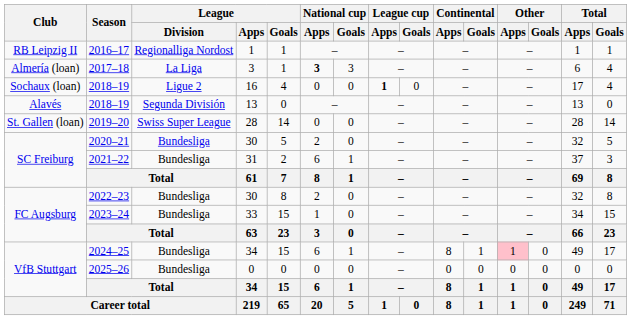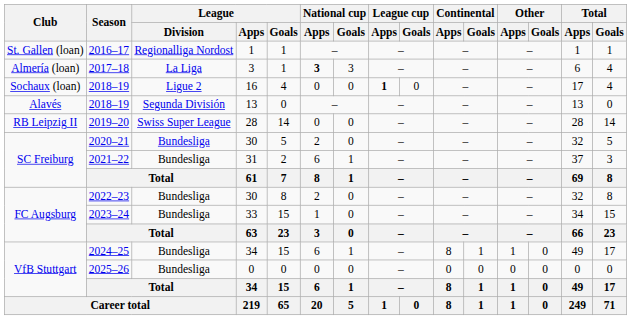 <table class="wikitable" style="text-align:center">
 <tr>
 <th rowspan="2">Club</th>
 <th rowspan="2">Season</th>
 <th colspan="3">League</th>
 <th colspan="2">National cup</th>
 <th colspan="2">League cup</th>
 <th colspan="2">Continental</th>
 <th colspan="2">Other</th>
 <th colspan="2">Total</th>
 </tr>
 <tr>
 <th>Division</th>
 <th>Apps</th>
 <th>Goals</th>
 <th>Apps</th>
 <th>Goals</th>
 <th>Apps</th>
 <th>Goals</th>
 <th>Apps</th>
 <th>Goals</th>
 <th>Apps</th>
 <th>Goals</th>
 <th>Apps</th>
 <th>Goals</th>
 </tr>
 <tr>
-<td><a href='#'>RB Leipzig II</a></td>
+<td><a href='#'>St. Gallen</a> (loan)</td>
 <td><a href='#'>2016–17</a></td>
 <td><a href='#'>Regionalliga Nordost</a></td>
 <td>1</td>
 <td>1</td>
 <td colspan="2">–</td>
 <td colspan="2">–</td>
 <td colspan="2">–</td>
 <td colspan="2">–</td>
 <td>1</td>
 <td>1</td>
 </tr>
 <tr>
 <td><a href='#'>Almería</a> (loan)</td>
 <td><a href='#'>2017–18</a></td>
 <td><a href='#'>La Liga</a></td>
 <td>3</td>
 <td>1</td>
 <td><strong>3</strong></td>
 <td>3</td>
 <td colspan="2">–</td>
 <td colspan="2">–</td>
 <td colspan="2">–</td>
 <td>6</td>
 <td>4</td>
 </tr>
 <tr>
 <td><a href='#'>Sochaux</a> (loan)</td>
 <td><a href='#'>2018–19</a></td>
 <td><a href='#'>Ligue 2</a></td>
 <td>16</td>
 <td>4</td>
 <td>0</td>
 <td>0</td>
 <td><strong>1</strong></td>
 <td>0</td>
 <td colspan="2">–</td>
 <td colspan="2">–</td>
 <td>17</td>
 <td>4</td>
 </tr>
 <tr>
 <td><a href='#'>Alavés</a></td>
 <td><a href='#'>2018–19</a></td>
 <td><a href='#'>Segunda División</a></td>
 <td>13</td>
 <td>0</td>
 <td colspan="2">–</td>
 <td colspan="2">–</td>
 <td colspan="2">–</td>
 <td colspan="2">–</td>
 <td>13</td>
 <td>0</td>
 </tr>
 <tr>
-<td><a href='#'>St. Gallen</a> (loan)</td>
+<td><a href='#'>RB Leipzig II</a></td>
 <td><a href='#'>2019–20</a></td>
 <td><a href='#'>Swiss Super League</a></td>
 <td>28</td>
 <td>14</td>
 <td>0</td>
 <td>0</td>
 <td colspan="2">–</td>
 <td colspan="2">–</td>
 <td colspan="2">–</td>
 <td>28</td>
 <td>14</td>
 </tr>
 <tr>
 <td rowspan="3"><a href='#'>SC Freiburg</a></td>
 <td><a href='#'>2020–21</a></td>
 <td><a href='#'>Bundesliga</a></td>
 <td>30</td>
 <td>5</td>
 <td>2</td>
 <td>0</td>
 <td colspan="2">–</td>
 <td colspan="2">–</td>
 <td colspan="2">–</td>
 <td>32</td>
 <td>5</td>
 </tr>
 <tr>
 <td><a href='#'>2021–22</a></td>
 <td>Bundesliga</td>
 <td>31</td>
 <td>2</td>
 <td>6</td>
 <td>1</td>
 <td colspan="2">–</td>
 <td colspan="2">–</td>
 <td colspan="2">–</td>
 <td>37</td>
 <td>3</td>
 </tr>
 <tr>
 <th colspan="2">Total</th>
 <th>61</th>
 <th>7</th>
 <th>8</th>
 <th>1</th>
 <th colspan="2">–</th>
 <th colspan="2">–</th>
 <th colspan="2">–</th>
 <th>69</th>
 <th>8</th>
 </tr>
 <tr>
 <td rowspan="3"><a href='#'>FC Augsburg</a></td>
 <td><a href='#'>2022–23</a></td>
 <td>Bundesliga</td>
 <td>30</td>
 <td>8</td>
 <td>2</td>
 <td>0</td>
 <td colspan="2">–</td>
 <td colspan="2">–</td>
 <td colspan="2">–</td>
 <td>32</td>
 <td>8</td>
 </tr>
 <tr>
 <td><a href='#'>2023–24</a></td>
 <td>Bundesliga</td>
 <td>33</td>
 <td>15</td>
 <td>1</td>
 <td>0</td>
 <td colspan="2">–</td>
 <td colspan="2">–</td>
 <td colspan="2">–</td>
 <td>34</td>
 <td>15</td>
 </tr>
 <tr>
 <th colspan="2">Total</th>
 <th>63</th>
 <th>23</th>
 <th>3</th>
 <th>0</th>
 <th colspan="2">–</th>
 <th colspan="2">–</th>
 <th colspan="2">–</th>
 <th>66</th>
 <th>23</th>
 </tr>
 <tr>
 <td rowspan="3"><a href='#'>VfB Stuttgart</a></td>
 <td><a href='#'>2024–25</a></td>
 <td>Bundesliga</td>
 <td>34</td>
 <td>15</td>
 <td>6</td>
 <td>1</td>
 <td colspan="2">–</td>
 <td>8</td>
 <td>1</td>
-<td style="background: pink;">1</td>
+<td>1</td>
 <td>0</td>
 <td>49</td>
 <td>17</td>
 </tr>
 <tr>
 <td><a href='#'>2025–26</a></td>
 <td>Bundesliga</td>
 <td>0</td>
 <td>0</td>
 <td>0</td>
 <td>0</td>
 <td colspan="2">–</td>
 <td>0</td>
 <td>0</td>
 <td>0</td>
 <td>0</td>
 <td>0</td>
 <td>0</td>
 </tr>
 <tr>
 <th colspan="2">Total</th>
 <th>34</th>
 <th>15</th>
 <th>6</th>
 <th>1</th>
 <th colspan="2">–</th>
 <th>8</th>
 <th>1</th>
 <th>1</th>
 <th>0</th>
 <th>49</th>
 <th>17</th>
 </tr>
 <tr>
 <th colspan="3">Career total</th>
 <th>219</th>
 <th>65</th>
 <th>20</th>
 <th>5</th>
 <th>1</th>
 <th>0</th>
 <th>8</th>
 <th>1</th>
 <th>1</th>
 <th>0</th>
 <th>249</th>
 <th>71</th>
 </tr>
 </table>
